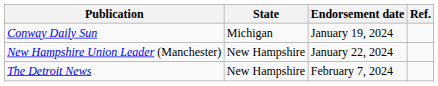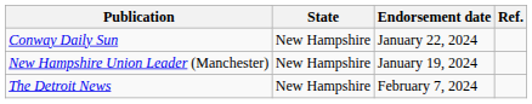 <table class="wikitable sortable">
 <tr>
 <th>Publication</th>
 <th>State</th>
 <th>Endorsement date</th>
 <th>Ref.</th>
 </tr>
 <tr>
 <td><em><a href='#'>Conway Daily Sun</a></em></td>
-<td>Michigan</td>
-<td>January 19, 2024</td>
+<td>New Hampshire</td>
+<td>January 22, 2024</td>
 <td></td>
 </tr>
 <tr>
 <td><em><a href='#'>New Hampshire Union Leader</a></em> (Manchester)</td>
 <td>New Hampshire</td>
-<td>January 22, 2024</td>
+<td>January 19, 2024</td>
 <td></td>
 </tr>
 <tr>
 <td data-sort-value=Detroit News><em><a href='#'>The Detroit News</a></em></td>
 <td>New Hampshire</td>
 <td>February 7, 2024</td>
 <td></td>
 </tr>
 </table>
